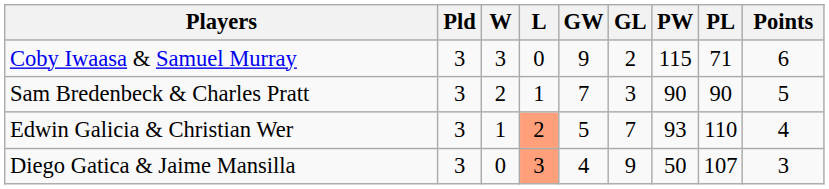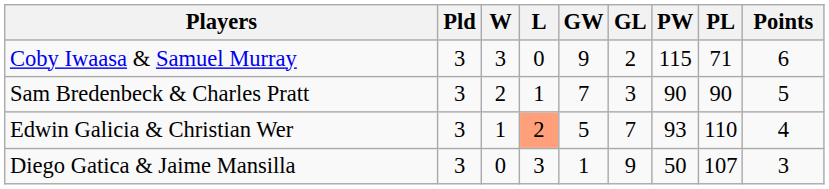 <table class=wikitable style="text-align:center">
 <tr>
 <th width=300>Players</th>
 <th width=20>Pld</th>
 <th width=20>W</th>
 <th width=20>L</th>
 <th width=20>GW</th>
 <th width=20>GL</th>
 <th width=20>PW</th>
 <th width=20>PL</th>
 <th width=50>Points</th>
 </tr>
 <tr>
 <td align=left> <a href='#'>Coby Iwaasa</a> & <a href='#'>Samuel Murray</a></td>
 <td>3</td>
 <td>3</td>
 <td>0</td>
 <td>9</td>
 <td>2</td>
 <td>115</td>
 <td>71</td>
 <td>6</td>
 </tr>
 <tr>
 <td align="left"> Sam Bredenbeck & Charles Pratt</td>
 <td>3</td>
 <td>2</td>
 <td>1</td>
 <td>7</td>
 <td>3</td>
 <td>90</td>
 <td>90</td>
 <td>5</td>
 </tr>
 <tr>
 <td align=left> Edwin Galicia & Christian Wer</td>
 <td>3</td>
 <td>1</td>
 <td style="background: lightsalmon;">2</td>
 <td>5</td>
 <td>7</td>
 <td>93</td>
 <td>110</td>
 <td>4</td>
 </tr>
 <tr>
 <td align=left> Diego Gatica & Jaime Mansilla</td>
 <td>3</td>
 <td>0</td>
-<td style="background: lightsalmon;">3</td>
-<td>4</td>
+<td>3</td>
+<td>1</td>
 <td>9</td>
 <td>50</td>
 <td>107</td>
 <td>3</td>
 </tr>
 </table>
